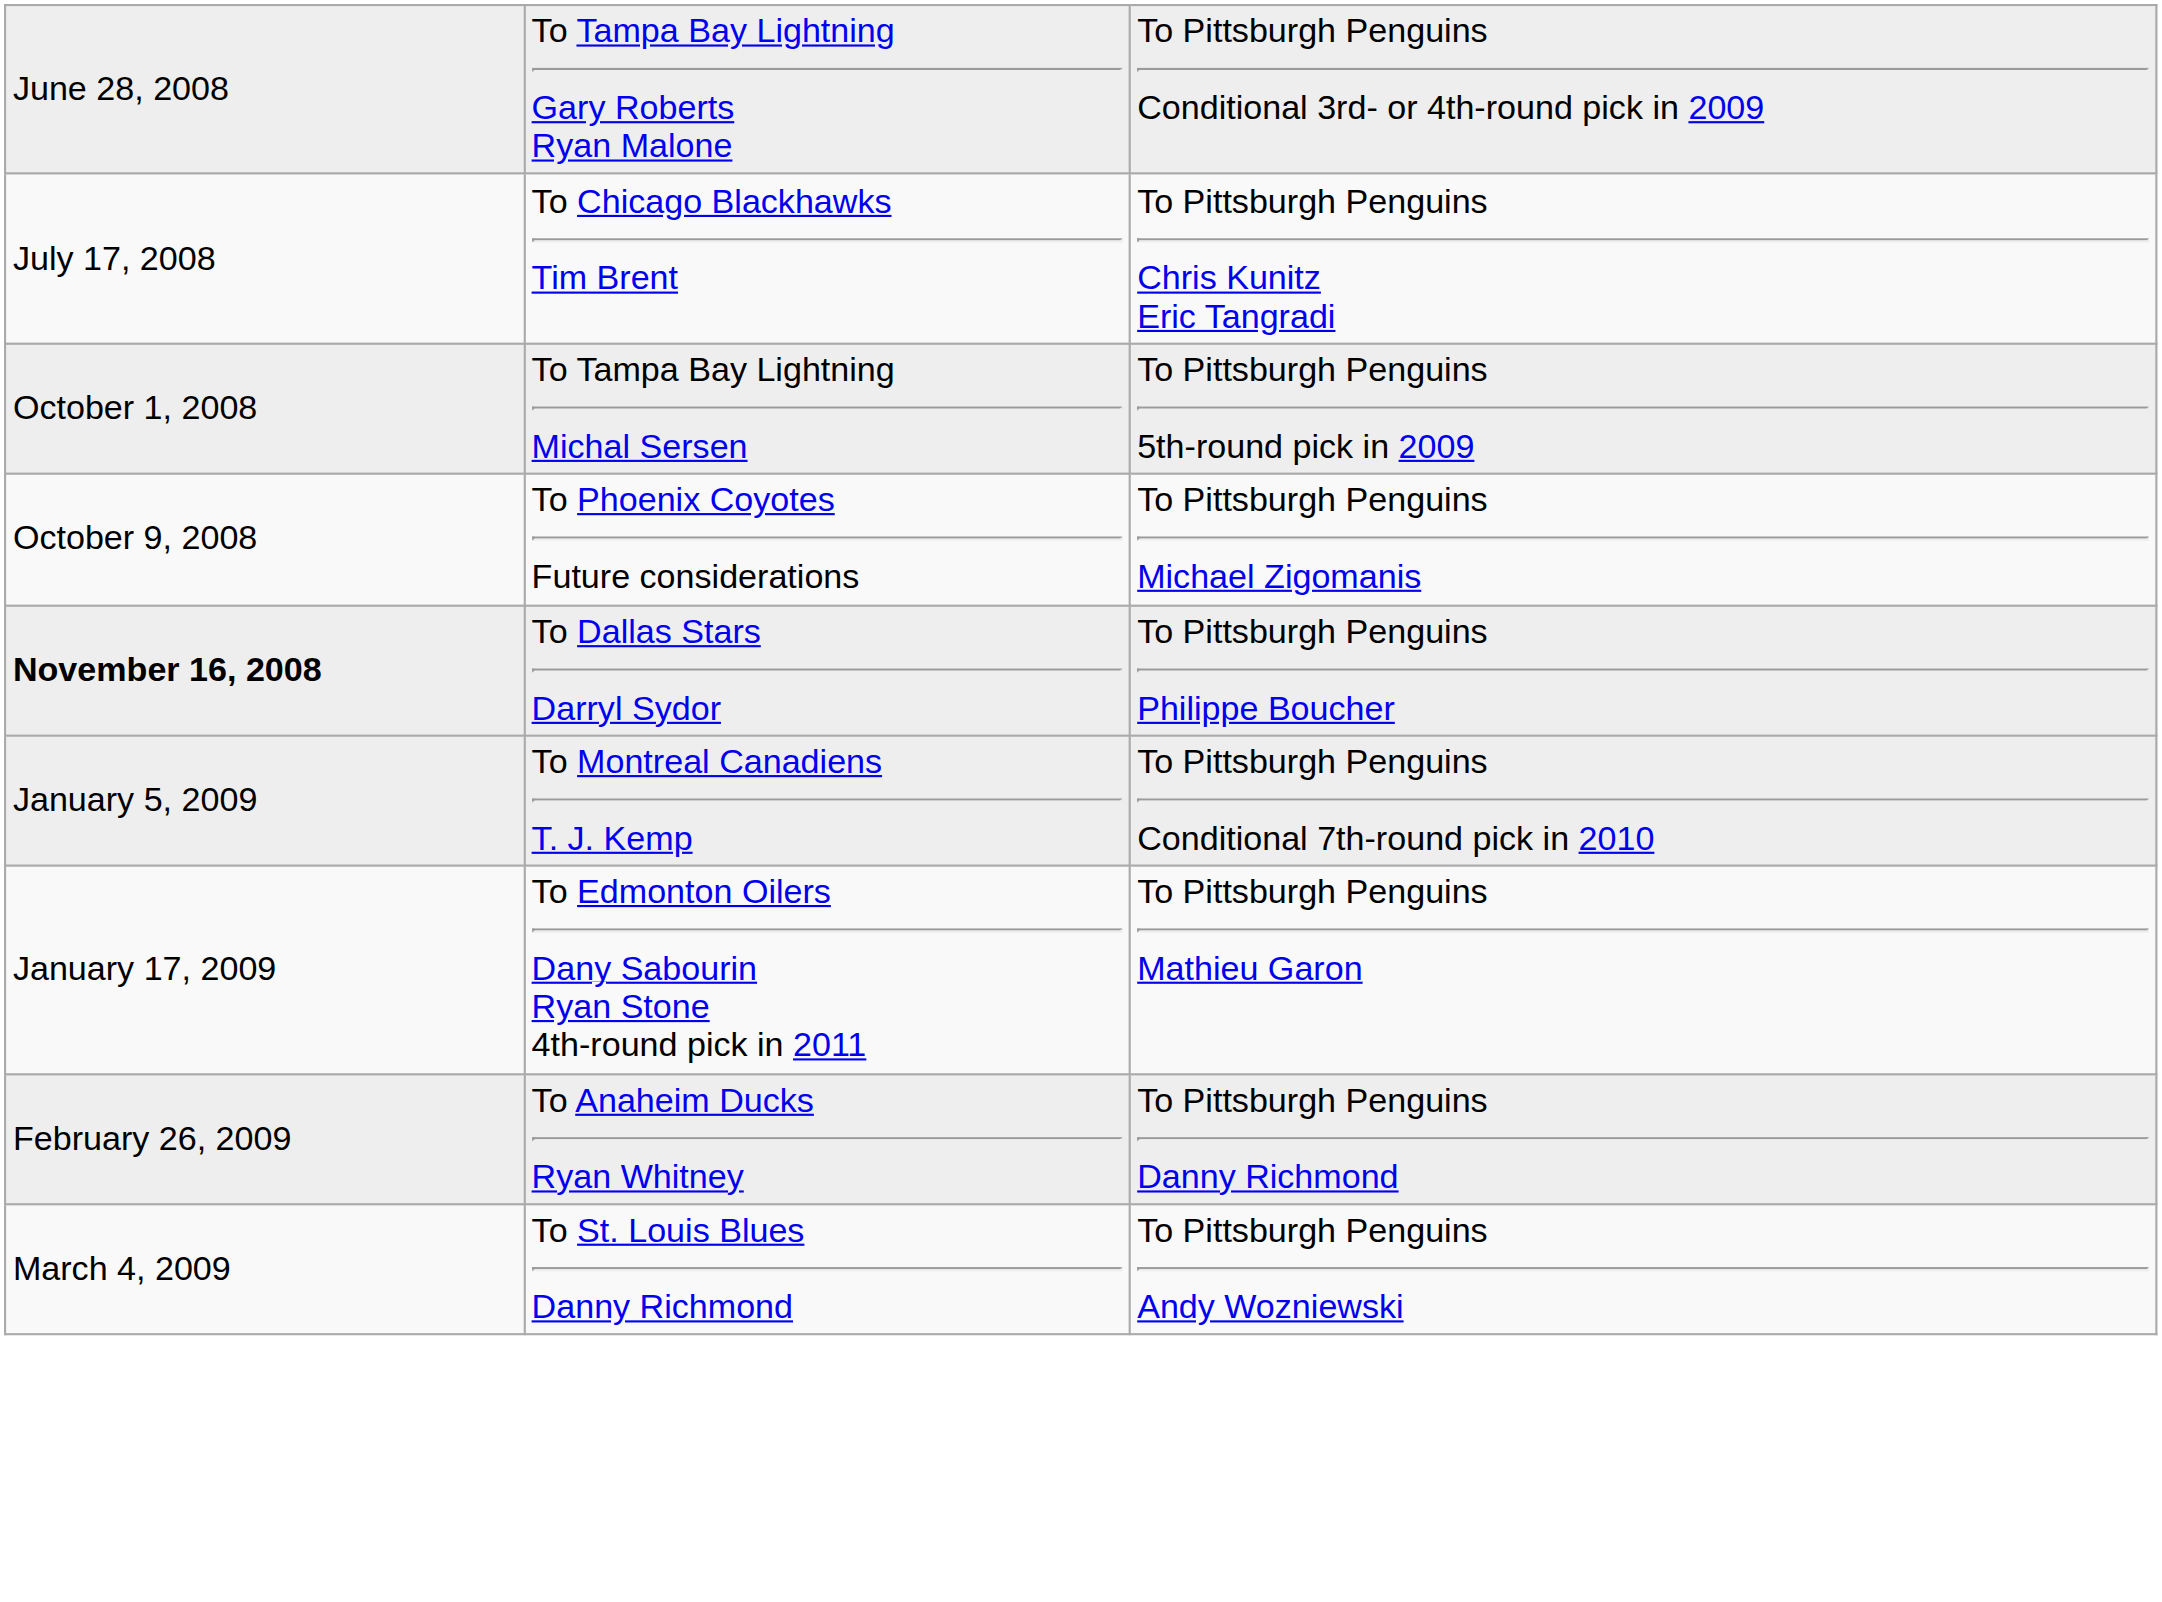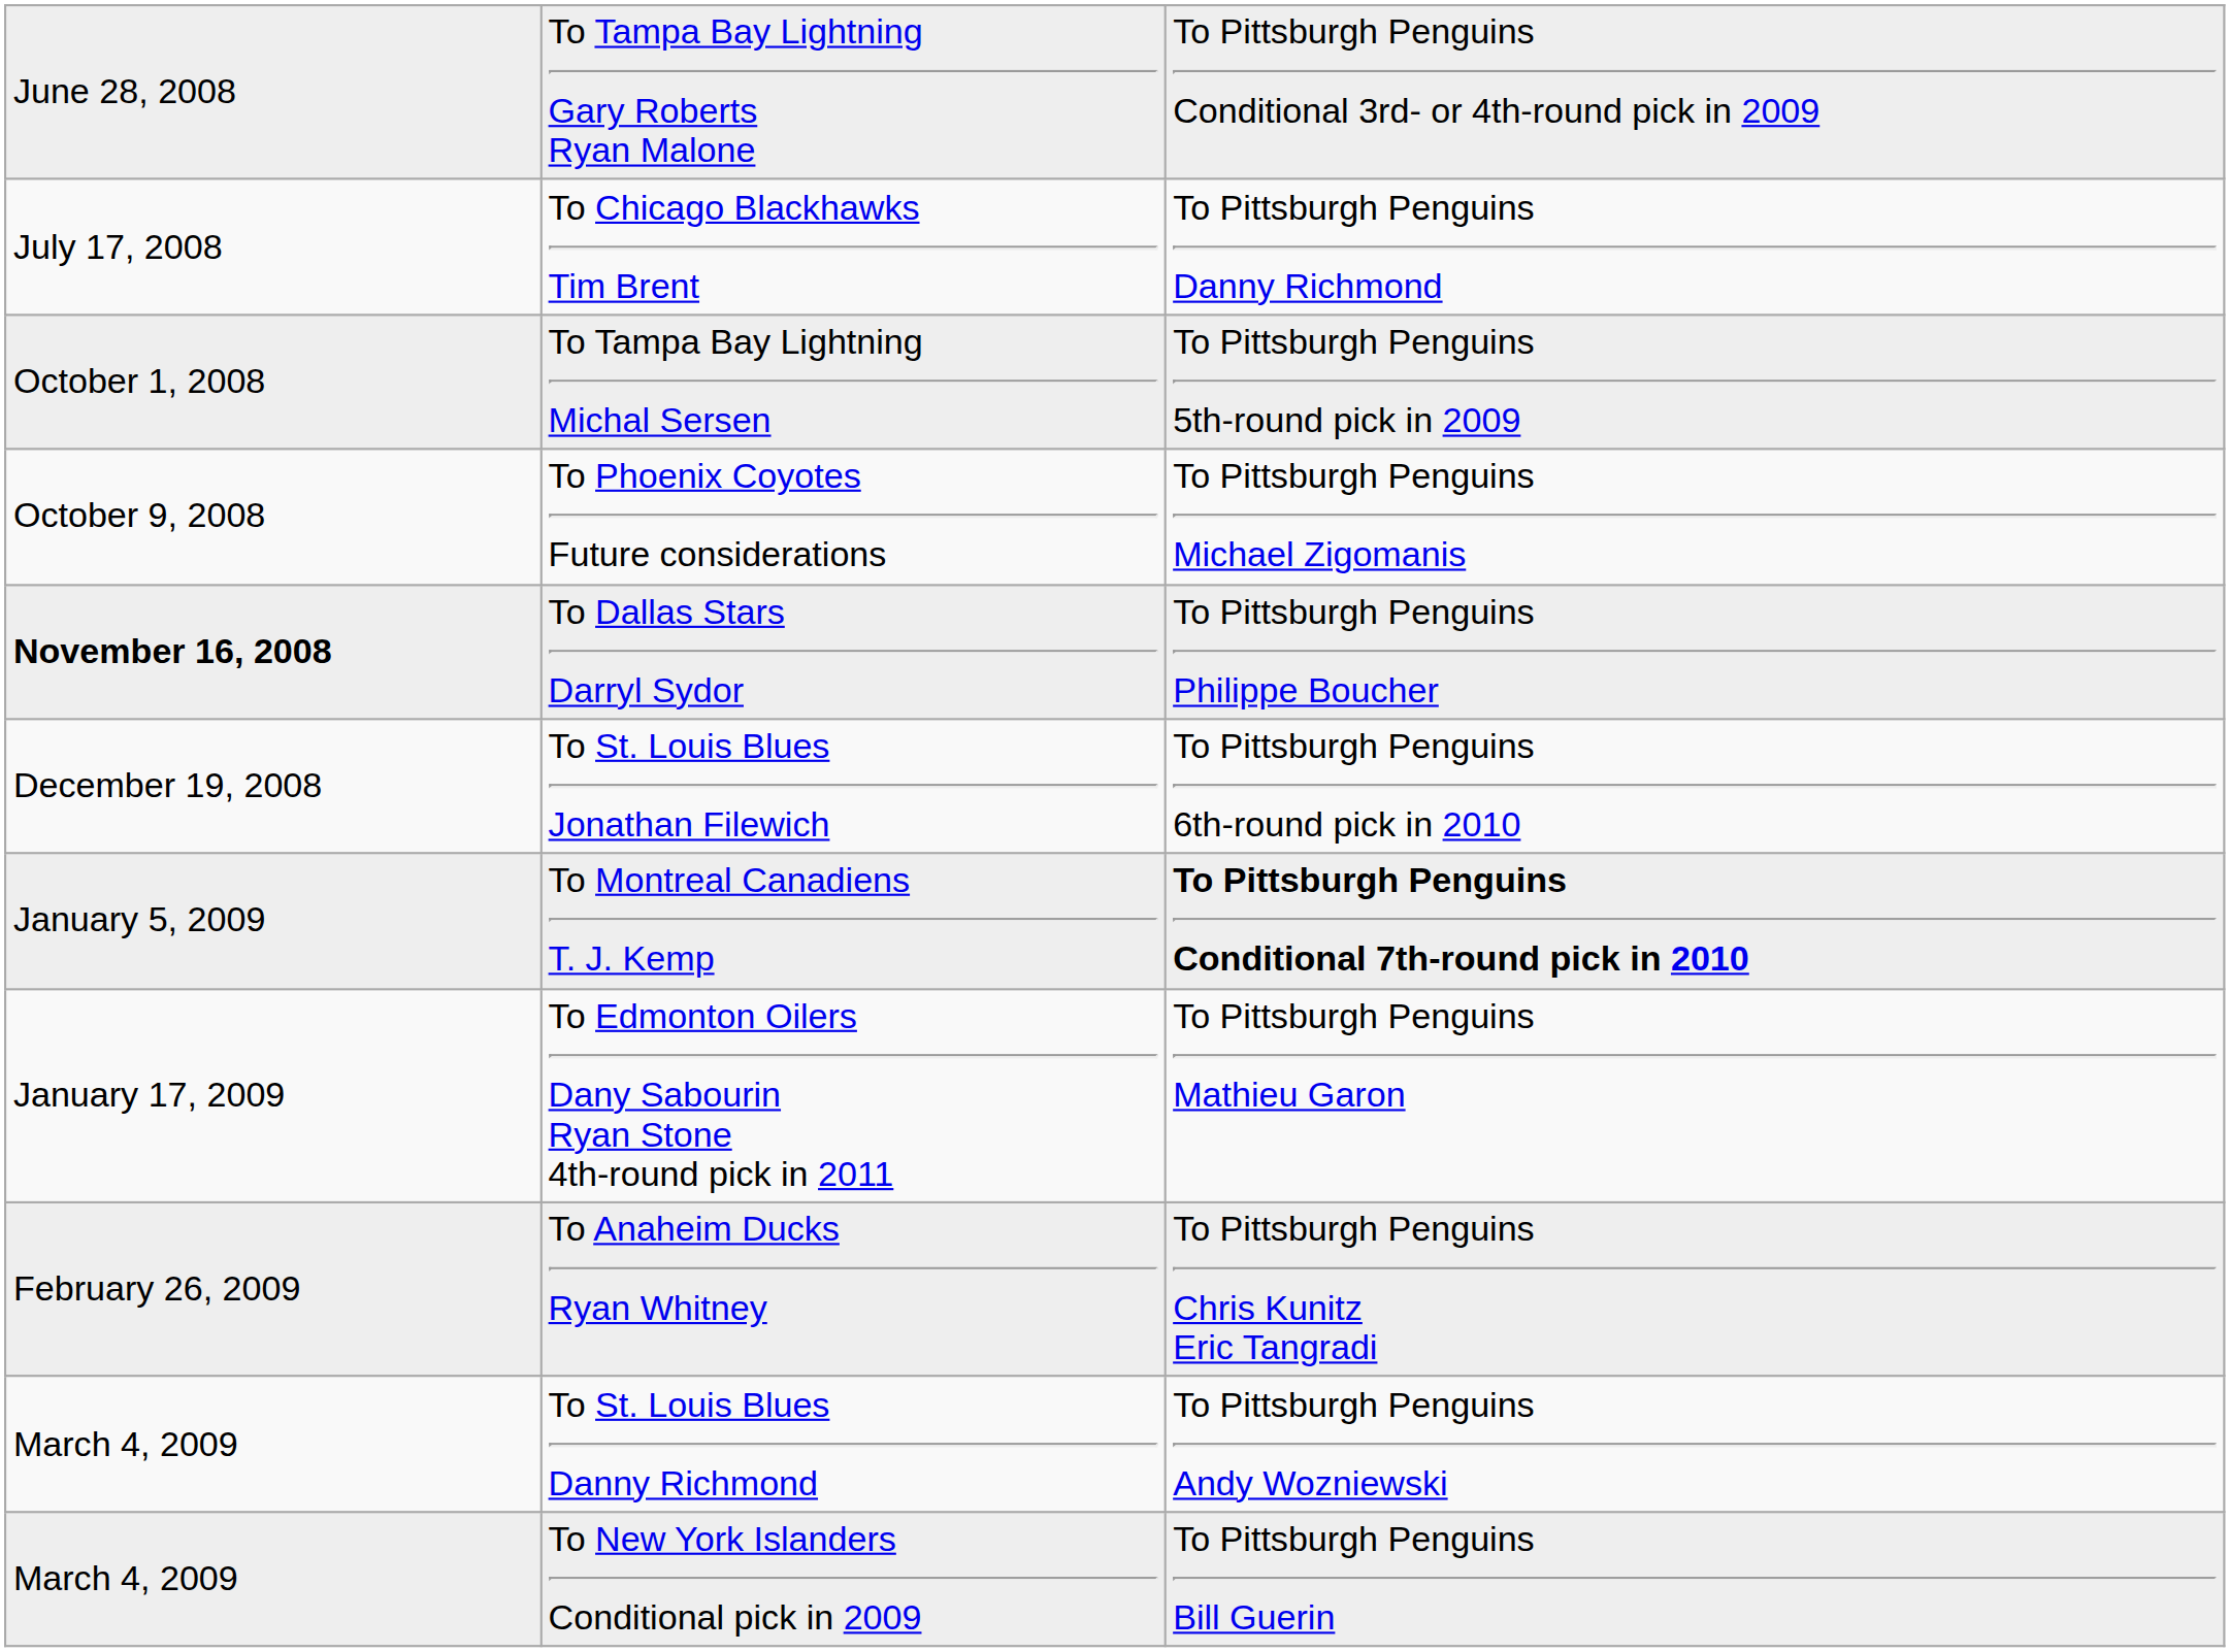 <table class="wikitable" style="border:1px solid #999999; width:80%;">
 <tr bgcolor="#eeeeee">
 <td>June 28, 2008</td>
 <td valign="top">To <a href='#'>Tampa Bay Lightning</a> <hr> <a href='#'>Gary Roberts</a><br><a href='#'>Ryan Malone</a></td>
 <td valign="top">To Pittsburgh Penguins <hr> Conditional 3rd- or 4th-round pick in <a href='#'>2009</a></td>
 </tr>
 <tr>
 <td>July 17, 2008</td>
 <td valign="top">To <a href='#'>Chicago Blackhawks</a> <hr> <a href='#'>Tim Brent</a></td>
-<td valign="top">To Pittsburgh Penguins <hr> <a href='#'>Chris Kunitz</a><br><a href='#'>Eric Tangradi</a></td>
+<td valign="top">To Pittsburgh Penguins <hr> <a href='#'>Danny Richmond</a></td>
 </tr>
 <tr bgcolor="#eeeeee">
 <td>October 1, 2008</td>
 <td valign="top">To Tampa Bay Lightning <hr> <a href='#'>Michal Sersen</a></td>
 <td valign="top">To Pittsburgh Penguins <hr> 5th-round pick in <a href='#'>2009</a></td>
 </tr>
 <tr>
 <td>October 9, 2008</td>
 <td valign="top">To <a href='#'>Phoenix Coyotes</a> <hr> Future considerations</td>
 <td valign="top">To Pittsburgh Penguins <hr> <a href='#'>Michael Zigomanis</a></td>
 </tr>
 <tr bgcolor="#eeeeee">
 <td><strong>November 16, 2008</strong></td>
 <td valign="top">To <a href='#'>Dallas Stars</a> <hr> <a href='#'>Darryl Sydor</a></td>
 <td valign="top">To Pittsburgh Penguins <hr> <a href='#'>Philippe Boucher</a></td>
 </tr>
+<tr>
+<td>December 19, 2008</td>
+<td valign="top">To <a href='#'>St. Louis Blues</a> <hr> <a href='#'>Jonathan Filewich</a></td>
+<td valign="top">To Pittsburgh Penguins <hr> 6th-round pick in <a href='#'>2010</a></td>
+</tr>
 <tr bgcolor="#eeeeee">
 <td>January 5, 2009</td>
 <td valign="top">To <a href='#'>Montreal Canadiens</a> <hr> <a href='#'>T. J. Kemp</a></td>
-<td valign="top">To Pittsburgh Penguins <hr> Conditional 7th-round pick in <a href='#'>2010</a></td>
+<td valign="top"><strong>To Pittsburgh Penguins <hr> Conditional 7th-round pick in <a href='#'>2010</a></strong></td>
 </tr>
 <tr>
 <td>January 17, 2009</td>
 <td valign="top">To <a href='#'>Edmonton Oilers</a> <hr> <a href='#'>Dany Sabourin</a><br><a href='#'>Ryan Stone</a><br>4th-round pick in <a href='#'>2011</a></td>
 <td valign="top">To Pittsburgh Penguins <hr> <a href='#'>Mathieu Garon</a></td>
 </tr>
 <tr bgcolor="#eeeeee">
 <td>February 26, 2009</td>
 <td valign="top">To <a href='#'>Anaheim Ducks</a> <hr> <a href='#'>Ryan Whitney</a></td>
-<td valign="top">To Pittsburgh Penguins <hr> <a href='#'>Danny Richmond</a></td>
+<td valign="top">To Pittsburgh Penguins <hr> <a href='#'>Chris Kunitz</a><br><a href='#'>Eric Tangradi</a></td>
 </tr>
 <tr>
 <td>March 4, 2009</td>
 <td valign="top">To <a href='#'>St. Louis Blues</a> <hr> <a href='#'>Danny Richmond</a></td>
 <td valign="top">To Pittsburgh Penguins <hr> <a href='#'>Andy Wozniewski</a></td>
 </tr>
+<tr bgcolor="#eeeeee">
+<td>March 4, 2009</td>
+<td valign="top">To <a href='#'>New York Islanders</a> <hr> Conditional pick in <a href='#'>2009</a></td>
+<td valign="top">To Pittsburgh Penguins <hr> <a href='#'>Bill Guerin</a></td>
+</tr>
 </table>
